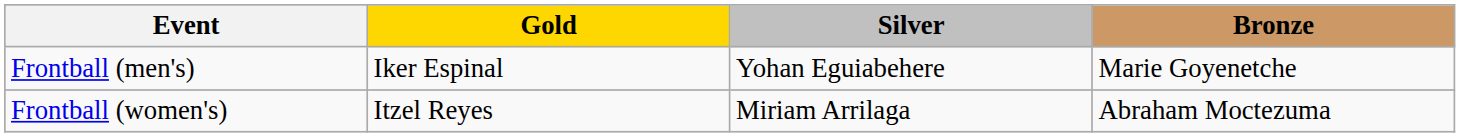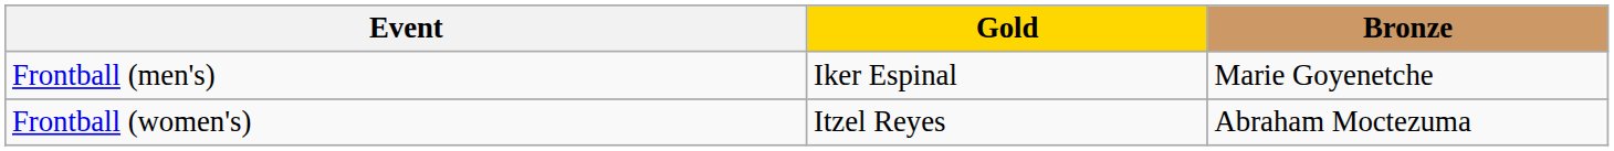 <table class="wikitable" style="max-width: 23cm; width: 100%">
 <tr>
 <th scope="col">Event</th>
 <th scope="col" style="background-color:gold; width:25%">Gold</th>
-<th scope="col" style="background-color:silver; width:25%; width:25%">Silver</th>
 <th scope="col" style="background-color:#cc9966; width:25%">Bronze</th>
 </tr>
 <tr>
 <td><a href='#'>Frontball</a> (men's)</td>
 <td> Iker Espinal</td>
-<td> Yohan Eguiabehere</td>
 <td> Marie Goyenetche</td>
 </tr>
 <tr>
 <td><a href='#'>Frontball</a> (women's)</td>
 <td> Itzel Reyes</td>
-<td> Miriam Arrilaga</td>
 <td> Abraham Moctezuma</td>
 </tr>
 </table>
